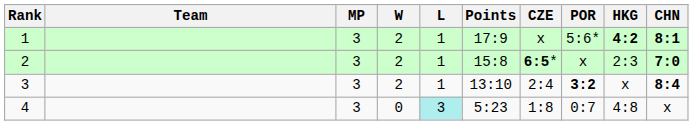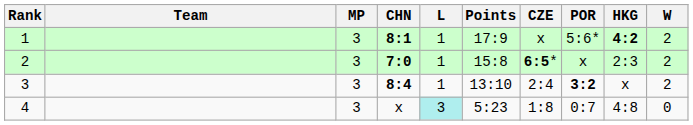 <table class="wikitable" style="text-align:center">
 <tr>
 <th>Rank</th>
 <th style="width:20em">Team</th>
 <th style="width:2.5em">MP</th>
-<th style="width:2.5em">W</th>
+<th style="width:2.5em">CHN</th>
 <th style="width:2.5em">L</th>
 <th>Points</th>
 <th style="width:2.5em">CZE</th>
 <th style="width:2.5em">POR</th>
 <th style="width:2.5em">HKG</th>
-<th style="width:2.5em">CHN</th>
+<th style="width:2.5em">W</th>
 </tr>
 <tr style="background:#cfc;">
 <td>1</td>
 <td style="text-align:left"><br></td>
 <td>3</td>
-<td>2</td>
+<td><strong>8:1</strong></td>
 <td>1</td>
 <td>17:9</td>
 <td>x</td>
 <td>5:6*</td>
 <td><strong>4:2</strong></td>
-<td><strong>8:1</strong></td>
+<td>2</td>
 </tr>
 <tr style="background:#cfc;">
 <td>2</td>
 <td style="text-align:left"><br></td>
 <td>3</td>
-<td>2</td>
+<td><strong>7:0</strong></td>
 <td>1</td>
 <td>15:8</td>
 <td><strong>6:5</strong>*</td>
 <td>x</td>
 <td>2:3</td>
-<td><strong>7:0</strong></td>
+<td>2</td>
 </tr>
 <tr>
 <td>3</td>
 <td style="text-align:left"><br></td>
 <td>3</td>
-<td>2</td>
+<td><strong>8:4</strong></td>
 <td>1</td>
 <td>13:10</td>
 <td>2:4</td>
 <td><strong>3:2</strong></td>
 <td>x</td>
-<td><strong>8:4</strong></td>
+<td>2</td>
 </tr>
 <tr>
 <td>4</td>
 <td style="text-align:left"><br></td>
 <td>3</td>
-<td>0</td>
+<td>x</td>
 <td style="background: paleturquoise;">3</td>
 <td>5:23</td>
 <td>1:8</td>
 <td>0:7</td>
 <td>4:8</td>
-<td>x</td>
+<td>0</td>
 </tr>
 </table>
